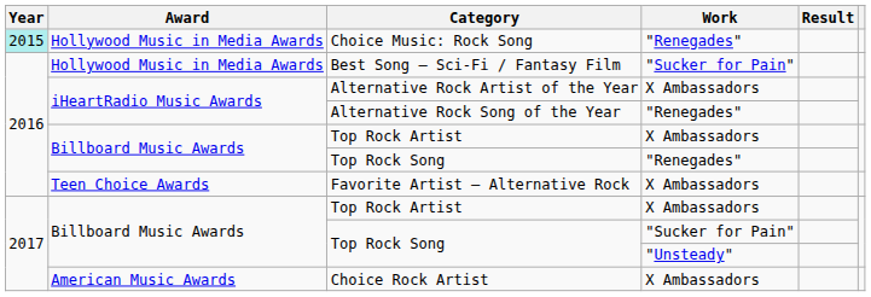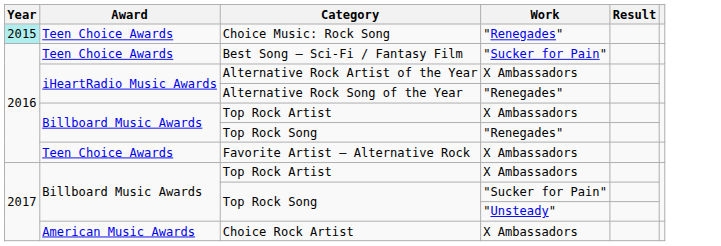 <table class="wikitable">
 <tr>
 <th>Year</th>
 <th>Award</th>
 <th>Category</th>
 <th>Work</th>
 <th>Result</th>
 <th></th>
 </tr>
 <tr>
 <td style="background: paleturquoise;">2015</td>
-<td><a href='#'>Hollywood Music in Media Awards</a></td>
+<td><a href='#'>Teen Choice Awards</a></td>
 <td>Choice Music: Rock Song</td>
 <td>"<a href='#'>Renegades</a>"</td>
 <td></td>
 <td></td>
 </tr>
 <tr>
 <td rowspan="6">2016</td>
-<td><a href='#'>Hollywood Music in Media Awards</a></td>
+<td><a href='#'>Teen Choice Awards</a></td>
 <td>Best Song – Sci-Fi / Fantasy Film</td>
 <td>"<a href='#'>Sucker for Pain</a>"</td>
 <td></td>
 <td></td>
 </tr>
 <tr>
 <td rowspan="2"><a href='#'>iHeartRadio Music Awards</a></td>
 <td>Alternative Rock Artist of the Year</td>
 <td>X Ambassadors</td>
 <td></td>
 <td rowspan="2"></td>
 </tr>
 <tr>
 <td>Alternative Rock Song of the Year</td>
 <td>"Renegades"</td>
 <td></td>
 </tr>
 <tr>
 <td rowspan="2"><a href='#'>Billboard Music Awards</a></td>
 <td>Top Rock Artist</td>
 <td>X Ambassadors</td>
 <td></td>
 <td rowspan="2"></td>
 </tr>
 <tr>
 <td>Top Rock Song</td>
 <td>"Renegades"</td>
 <td></td>
 </tr>
 <tr>
 <td><a href='#'>Teen Choice Awards</a></td>
 <td>Favorite Artist – Alternative Rock</td>
 <td>X Ambassadors</td>
 <td></td>
 <td></td>
 </tr>
 <tr>
 <td rowspan=4>2017</td>
 <td rowspan=3>Billboard Music Awards</td>
 <td>Top Rock Artist</td>
 <td>X Ambassadors</td>
 <td></td>
 <td rowspan=3></td>
 </tr>
 <tr>
 <td rowspan=2>Top Rock Song</td>
 <td>"Sucker for Pain"</td>
 <td></td>
 </tr>
 <tr>
 <td>"<a href='#'>Unsteady</a>"</td>
 <td></td>
 </tr>
 <tr>
 <td><a href='#'>American Music Awards</a></td>
 <td>Choice Rock Artist</td>
 <td>X Ambassadors</td>
 <td></td>
 <td></td>
 </tr>
 </table>
